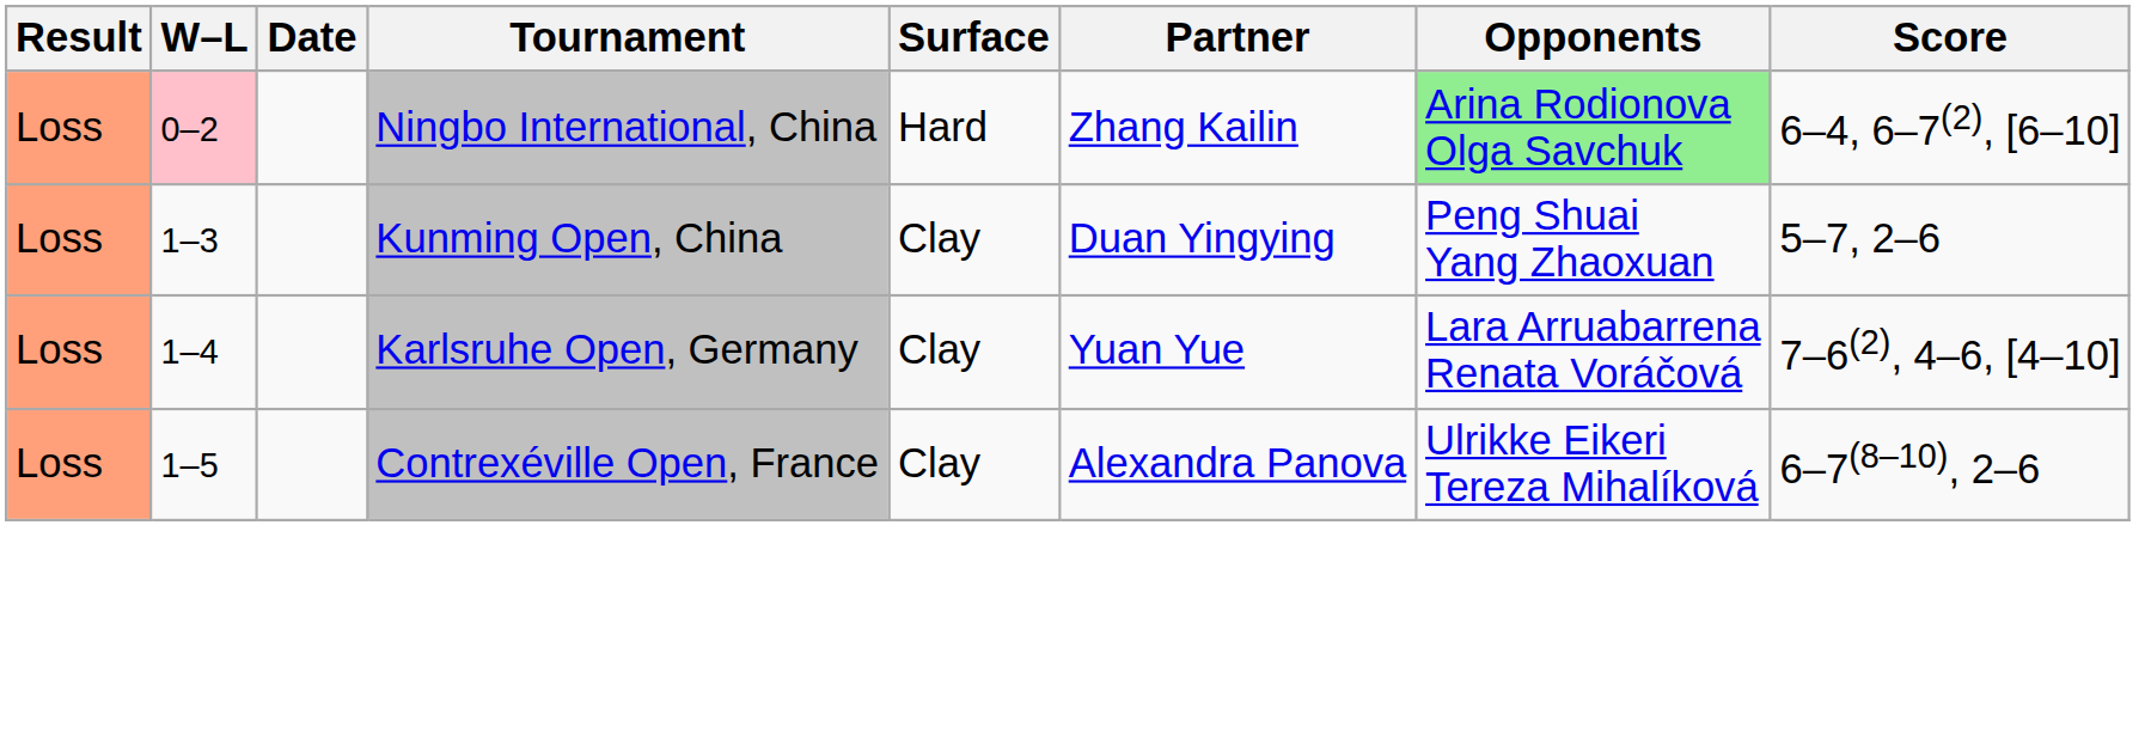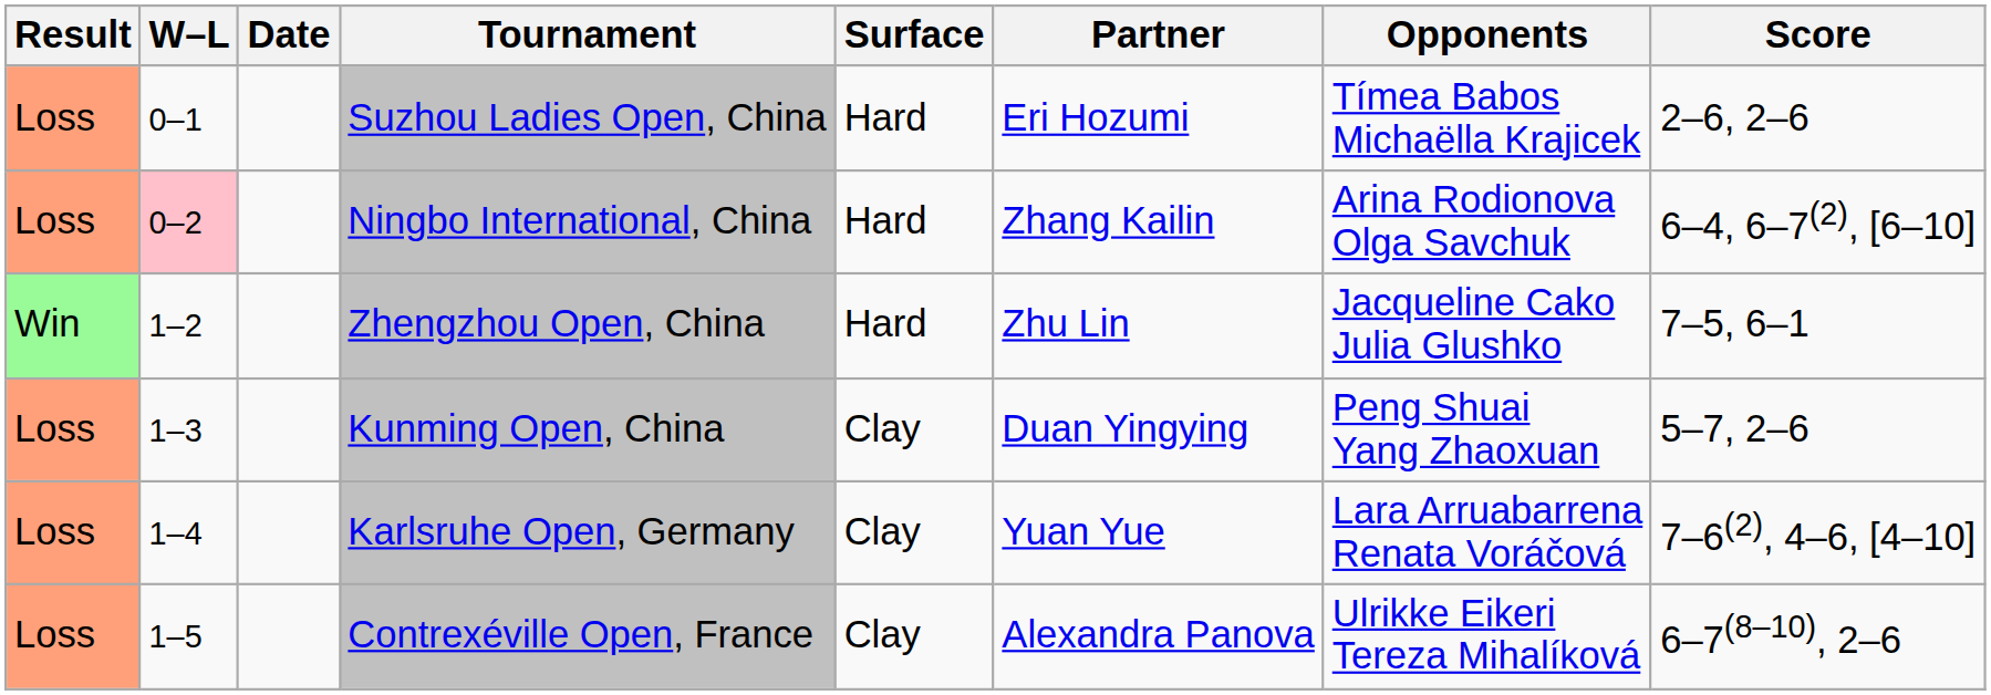 <table class="sortable wikitable">
 <tr>
 <th>Result</th>
 <th class="unsortable">W–L</th>
 <th>Date</th>
 <th>Tournament</th>
 <th>Surface</th>
 <th>Partner</th>
 <th>Opponents</th>
 <th class="unsortable">Score</th>
 </tr>
 <tr>
 <td style="background:#ffa07a;">Loss</td>
+<td><small>0–1</small></td>
+<td><a href='#'></a></td>
+<td style="background:silver;"><a href='#'>Suzhou Ladies Open</a>, China</td>
+<td>Hard</td>
+<td> <a href='#'>Eri Hozumi</a></td>
+<td> <a href='#'>Tímea Babos</a> <br>  <a href='#'>Michaëlla Krajicek</a></td>
+<td>2–6, 2–6</td>
+</tr>
+<tr>
+<td style="background:#ffa07a;">Loss</td>
 <td style="background: pink;"><small>0–2</small></td>
 <td><a href='#'></a></td>
 <td style="background:silver;"><a href='#'>Ningbo International</a>, China</td>
 <td>Hard</td>
 <td> <a href='#'>Zhang Kailin</a></td>
-<td style="background: lightgreen;"> <a href='#'>Arina Rodionova</a> <br>  <a href='#'>Olga Savchuk</a></td>
+<td> <a href='#'>Arina Rodionova</a> <br>  <a href='#'>Olga Savchuk</a></td>
 <td>6–4, 6–7<sup>(2)</sup>, [6–10]</td>
+</tr>
+<tr>
+<td style="background:#98fb98;">Win</td>
+<td><small>1–2</small></td>
+<td><a href='#'></a></td>
+<td style="background:silver;"><a href='#'>Zhengzhou Open</a>, China</td>
+<td>Hard</td>
+<td> <a href='#'>Zhu Lin</a></td>
+<td> <a href='#'>Jacqueline Cako</a> <br>  <a href='#'>Julia Glushko</a></td>
+<td>7–5, 6–1</td>
 </tr>
 <tr>
 <td style="background:#ffa07a;">Loss</td>
 <td><small>1–3</small></td>
 <td><a href='#'></a></td>
 <td style="background:silver;"><a href='#'>Kunming Open</a>, China</td>
 <td>Clay</td>
 <td> <a href='#'>Duan Yingying</a></td>
 <td> <a href='#'>Peng Shuai</a> <br>  <a href='#'>Yang Zhaoxuan</a></td>
 <td>5–7, 2–6</td>
 </tr>
 <tr>
 <td style="background:#ffa07a;">Loss</td>
 <td><small>1–4</small></td>
 <td><a href='#'></a></td>
 <td style="background:silver;"><a href='#'>Karlsruhe Open</a>, Germany</td>
 <td>Clay</td>
 <td> <a href='#'>Yuan Yue</a></td>
 <td> <a href='#'>Lara Arruabarrena</a> <br>  <a href='#'>Renata Voráčová</a></td>
 <td>7–6<sup>(2)</sup>, 4–6, [4–10]</td>
 </tr>
 <tr>
 <td style="background:#ffa07a;">Loss</td>
 <td><small>1–5</small></td>
 <td><a href='#'></a></td>
 <td style="background:silver;"><a href='#'>Contrexéville Open</a>, France</td>
 <td>Clay</td>
 <td> <a href='#'>Alexandra Panova</a></td>
 <td> <a href='#'>Ulrikke Eikeri</a> <br>  <a href='#'>Tereza Mihalíková</a></td>
 <td>6–7<sup>(8–10)</sup>, 2–6</td>
 </tr>
 </table>
